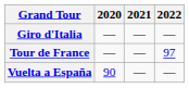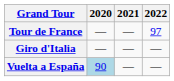 <table class="wikitable plainrowheaders">
 <tr>
 <th scope="col"><a href='#'>Grand Tour</a></th>
 <th scope="col">2020</th>
 <th scope="col">2021</th>
 <th scope="col">2022</th>
 </tr>
 <tr style="text-align:center;">
+<th scope="row"> <a href='#'>Tour de France</a></th>
+<td>—</td>
+<td>—</td>
+<td><a href='#'>97</a></td>
+</tr>
+<tr style="text-align:center;">
 <th scope="row"> <a href='#'>Giro d'Italia</a></th>
 <td>—</td>
 <td>—</td>
 <td>—</td>
 </tr>
 <tr style="text-align:center;">
-<th scope="row"> <a href='#'>Tour de France</a></th>
-<td>—</td>
-<td>—</td>
-<td><a href='#'>97</a></td>
-</tr>
-<tr style="text-align:center;">
 <th scope="row"> <a href='#'>Vuelta a España</a></th>
-<td><a href='#'>90</a></td>
+<td style="background: lightblue;"><a href='#'>90</a></td>
 <td>—</td>
 <td>—</td>
 </tr>
 </table>
